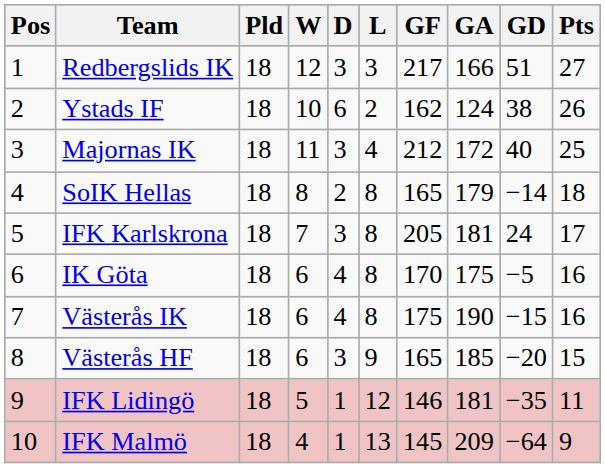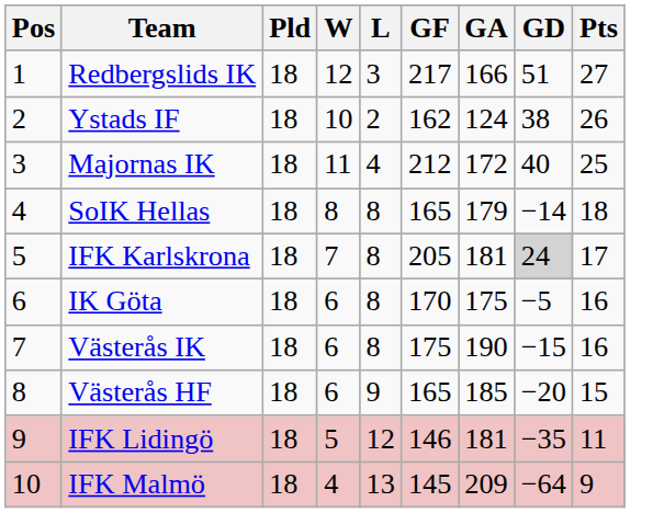 <table class="wikitable">
 <tr>
 <th><span>Pos</span></th>
 <th>Team</th>
 <th><span>Pld</span></th>
 <th><span>W</span></th>
-<th><span>D</span></th>
 <th><span>L</span></th>
 <th><span>GF</span></th>
 <th><span>GA</span></th>
 <th><span>GD</span></th>
 <th><span>Pts</span></th>
 </tr>
 <tr>
 <td>1</td>
 <td><a href='#'>Redbergslids IK</a></td>
 <td>18</td>
 <td>12</td>
 <td>3</td>
-<td>3</td>
 <td>217</td>
 <td>166</td>
 <td>51</td>
 <td>27</td>
 </tr>
 <tr>
 <td>2</td>
 <td><a href='#'>Ystads IF</a></td>
 <td>18</td>
 <td>10</td>
-<td>6</td>
 <td>2</td>
 <td>162</td>
 <td>124</td>
 <td>38</td>
 <td>26</td>
 </tr>
 <tr>
 <td>3</td>
 <td><a href='#'>Majornas IK</a></td>
 <td>18</td>
 <td>11</td>
-<td>3</td>
 <td>4</td>
 <td>212</td>
 <td>172</td>
 <td>40</td>
 <td>25</td>
 </tr>
 <tr>
 <td>4</td>
 <td><a href='#'>SoIK Hellas</a></td>
 <td>18</td>
 <td>8</td>
-<td>2</td>
 <td>8</td>
 <td>165</td>
 <td>179</td>
 <td>−14</td>
 <td>18</td>
 </tr>
 <tr>
 <td>5</td>
 <td><a href='#'>IFK Karlskrona</a></td>
 <td>18</td>
 <td>7</td>
-<td>3</td>
 <td>8</td>
 <td>205</td>
 <td>181</td>
-<td>24</td>
+<td style="background: lightgrey;">24</td>
 <td>17</td>
 </tr>
 <tr>
 <td>6</td>
 <td><a href='#'>IK Göta</a></td>
 <td>18</td>
 <td>6</td>
-<td>4</td>
 <td>8</td>
 <td>170</td>
 <td>175</td>
 <td>−5</td>
 <td>16</td>
 </tr>
 <tr>
 <td>7</td>
 <td><a href='#'>Västerås IK</a></td>
 <td>18</td>
 <td>6</td>
-<td>4</td>
 <td>8</td>
 <td>175</td>
 <td>190</td>
 <td>−15</td>
 <td>16</td>
 </tr>
 <tr>
 <td>8</td>
 <td><a href='#'>Västerås HF</a></td>
 <td>18</td>
 <td>6</td>
-<td>3</td>
 <td>9</td>
 <td>165</td>
 <td>185</td>
 <td>−20</td>
 <td>15</td>
 </tr>
 <tr align="left" style="background:#f0c4c4;">
 <td>9</td>
 <td><a href='#'>IFK Lidingö</a></td>
 <td>18</td>
 <td>5</td>
-<td>1</td>
 <td>12</td>
 <td>146</td>
 <td>181</td>
 <td>−35</td>
 <td>11</td>
 </tr>
 <tr align="left" style="background:#f0c4c4;">
 <td>10</td>
 <td><a href='#'>IFK Malmö</a></td>
 <td>18</td>
 <td>4</td>
-<td>1</td>
 <td>13</td>
 <td>145</td>
 <td>209</td>
 <td>−64</td>
 <td>9</td>
 </tr>
 </table>
